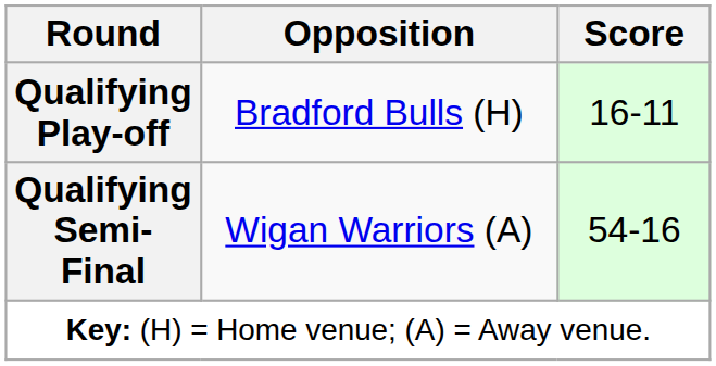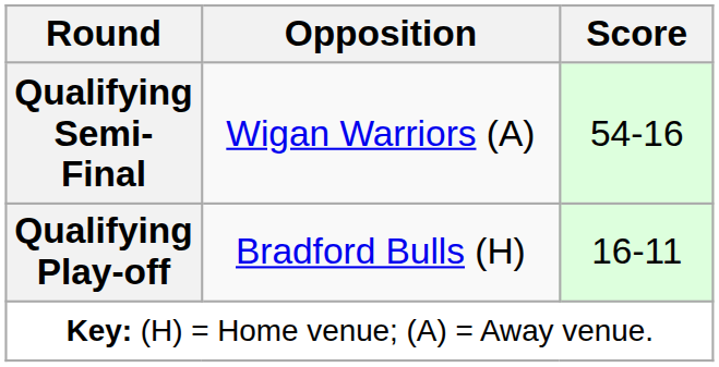 <table class="wikitable plainrowheaders" style="text-align:center;margin-left:1em;">
 <tr>
 <th width="25">Round</th>
 <th width="150">Opposition</th>
 <th width="60">Score</th>
 </tr>
 <tr>
+<th scope=row style="text-align:center">Qualifying Semi-Final</th>
+<td> <a href='#'>Wigan Warriors</a> (A)</td>
+<td bgcolor=DDFFDD>54-16</td>
+</tr>
+<tr>
 <th scope=row style="text-align:center">Qualifying Play-off</th>
 <td> <a href='#'>Bradford Bulls</a> (H)</td>
 <td bgcolor=DDFFDD>16-11</td>
 </tr>
 <tr>
-<th scope=row style="text-align:center">Qualifying Semi-Final</th>
-<td> <a href='#'>Wigan Warriors</a> (A)</td>
-<td bgcolor=DDFFDD>54-16</td>
-</tr>
-<tr>
 <td colspan="3" style="background-color:white;"><small><strong>Key:</strong> (H) = Home venue; (A) = Away venue.</small></td>
 </tr>
 </table>
